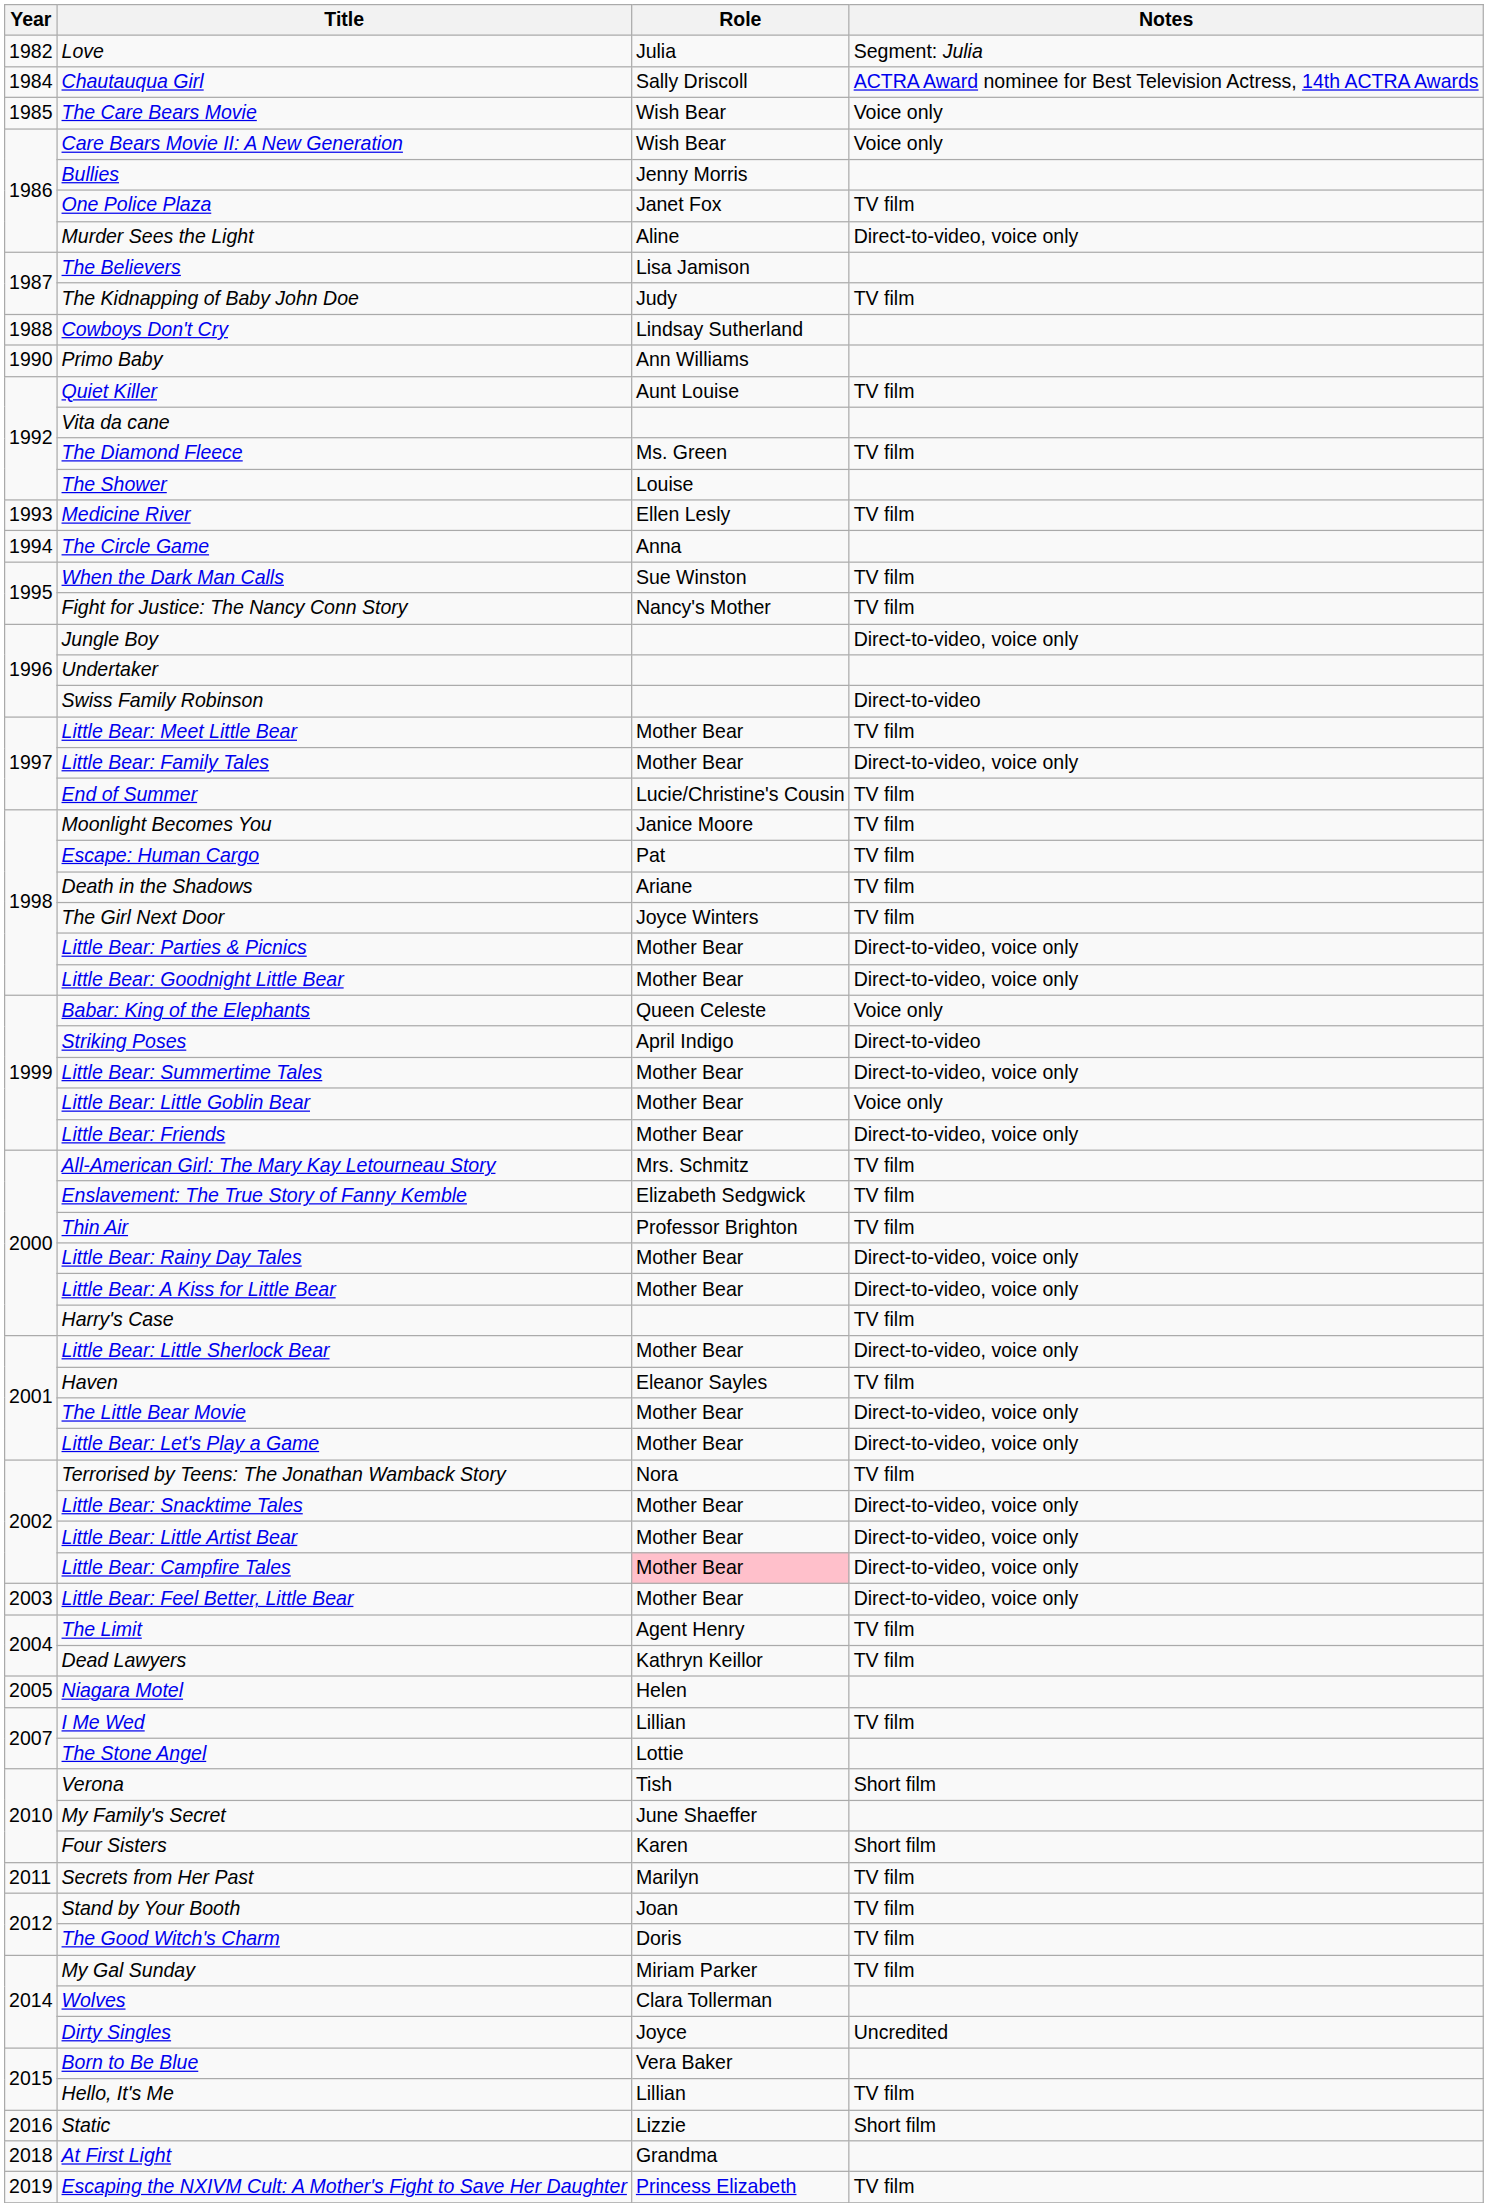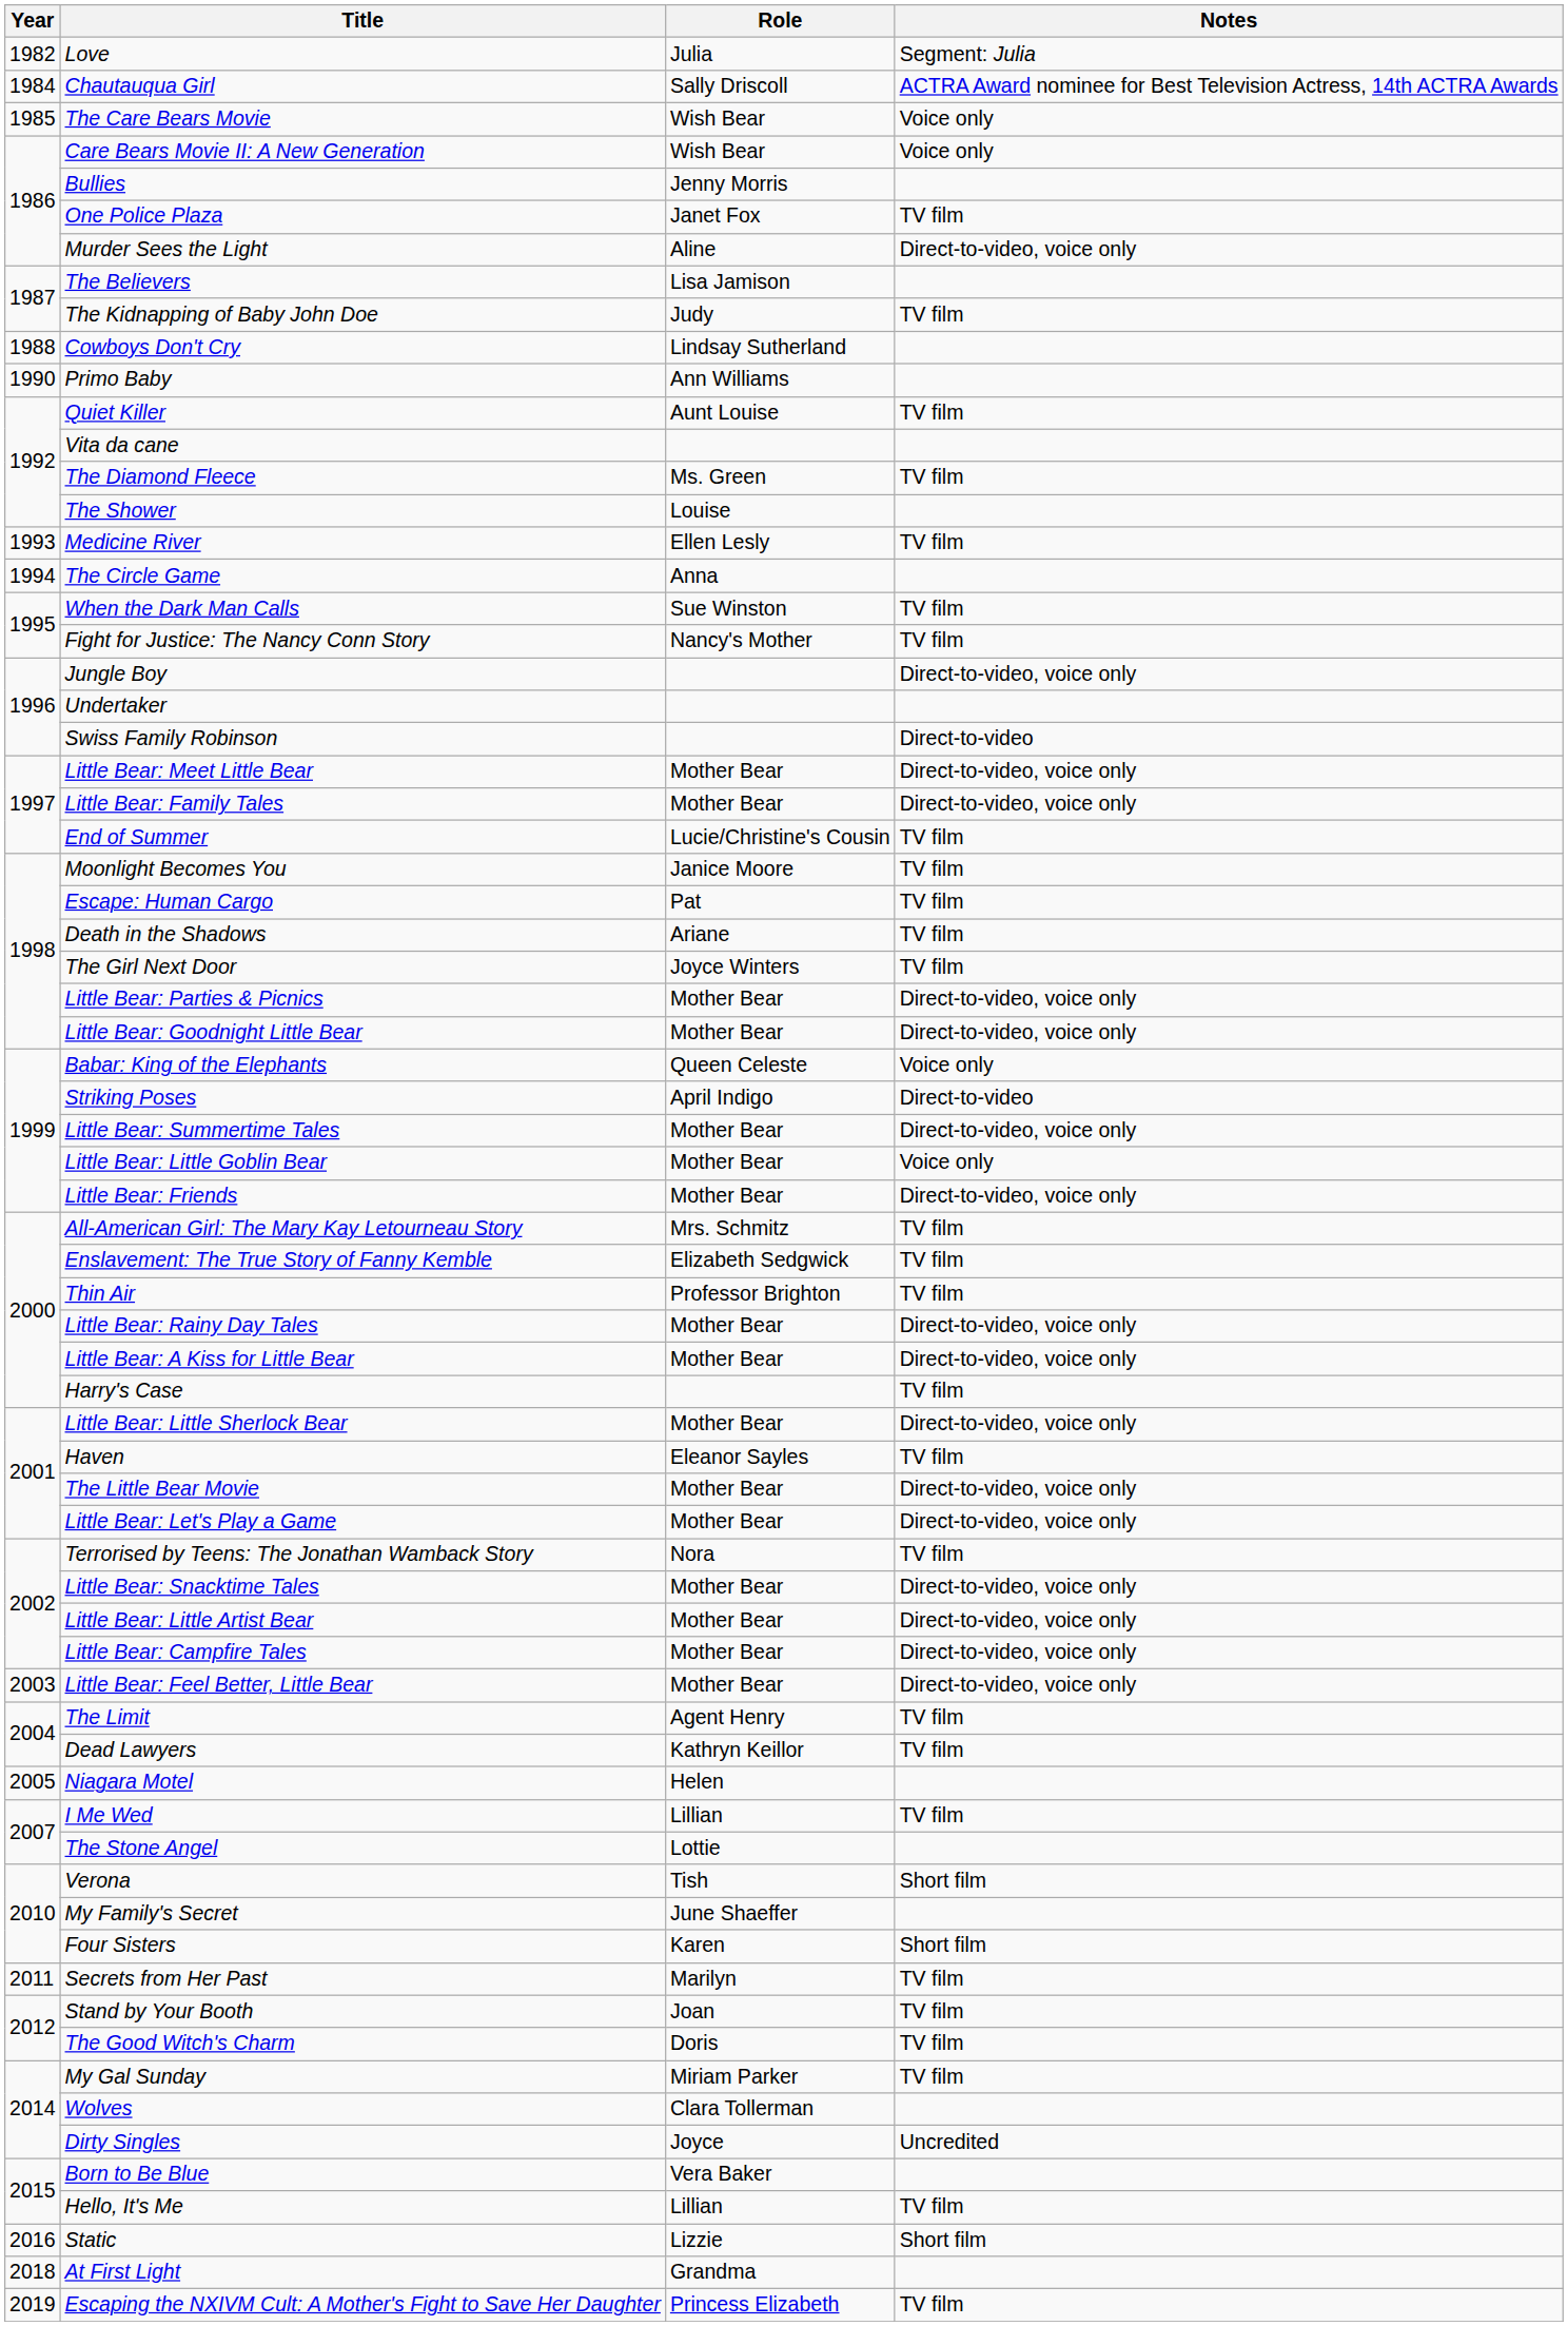 <table class="wikitable sortable">
 <tr>
 <th>Year</th>
 <th>Title</th>
 <th>Role</th>
 <th class="unsortable">Notes</th>
 </tr>
 <tr>
 <td>1982</td>
 <td><em>Love</em></td>
 <td>Julia</td>
 <td>Segment: <em>Julia</em></td>
 </tr>
 <tr>
 <td>1984</td>
 <td><em><a href='#'>Chautauqua Girl</a></em></td>
 <td>Sally Driscoll</td>
 <td><a href='#'>ACTRA Award</a> nominee for Best Television Actress, <a href='#'>14th ACTRA Awards</a></td>
 </tr>
 <tr>
 <td>1985</td>
 <td data-sort-value="Care Bears Movie, The"><em><a href='#'>The Care Bears Movie</a></em></td>
 <td>Wish Bear</td>
 <td>Voice only</td>
 </tr>
 <tr>
 <td rowspan="4">1986</td>
 <td><em><a href='#'>Care Bears Movie II: A New Generation</a></em></td>
 <td>Wish Bear</td>
 <td>Voice only</td>
 </tr>
 <tr>
 <td><em><a href='#'>Bullies</a></em></td>
 <td>Jenny Morris</td>
 <td></td>
 </tr>
 <tr>
 <td><em><a href='#'>One Police Plaza</a></em></td>
 <td>Janet Fox</td>
 <td>TV film</td>
 </tr>
 <tr>
 <td><em>Murder Sees the Light</em></td>
 <td>Aline</td>
 <td>Direct-to-video, voice only</td>
 </tr>
 <tr>
 <td rowspan="2">1987</td>
 <td data-sort-value="Believers, The"><em><a href='#'>The Believers</a></em></td>
 <td>Lisa Jamison</td>
 <td></td>
 </tr>
 <tr>
 <td data-sort-value="Kidnapping of Baby John Doe, The"><em>The Kidnapping of Baby John Doe</em></td>
 <td>Judy</td>
 <td>TV film</td>
 </tr>
 <tr>
 <td>1988</td>
 <td><em><a href='#'>Cowboys Don't Cry</a></em></td>
 <td>Lindsay Sutherland</td>
 <td></td>
 </tr>
 <tr>
 <td>1990</td>
 <td><em>Primo Baby</em></td>
 <td>Ann Williams</td>
 <td></td>
 </tr>
 <tr>
 <td rowspan="4">1992</td>
 <td><em><a href='#'>Quiet Killer</a></em></td>
 <td>Aunt Louise</td>
 <td>TV film</td>
 </tr>
 <tr>
 <td><em>Vita da cane</em></td>
 <td></td>
 <td></td>
 </tr>
 <tr>
 <td data-sort-value="Diamond Fleece, The"><em><a href='#'>The Diamond Fleece</a></em></td>
 <td>Ms. Green</td>
 <td>TV film</td>
 </tr>
 <tr>
 <td data-sort-value="Shower, The"><em><a href='#'>The Shower</a></em></td>
 <td>Louise</td>
 <td></td>
 </tr>
 <tr>
 <td>1993</td>
 <td><em><a href='#'>Medicine River</a></em></td>
 <td>Ellen Lesly</td>
 <td>TV film</td>
 </tr>
 <tr>
 <td>1994</td>
 <td data-sort-value="Circle Game, The"><em><a href='#'>The Circle Game</a></em></td>
 <td>Anna</td>
 <td></td>
 </tr>
 <tr>
 <td rowspan="2">1995</td>
 <td><em><a href='#'>When the Dark Man Calls</a></em></td>
 <td>Sue Winston</td>
 <td>TV film</td>
 </tr>
 <tr>
 <td><em>Fight for Justice: The Nancy Conn Story</em></td>
 <td>Nancy's Mother</td>
 <td>TV film</td>
 </tr>
 <tr>
 <td rowspan="3">1996</td>
 <td><em>Jungle Boy</em></td>
 <td></td>
 <td>Direct-to-video, voice only</td>
 </tr>
 <tr>
 <td><em>Undertaker</em></td>
 <td></td>
 <td></td>
 </tr>
 <tr>
 <td><em>Swiss Family Robinson</em></td>
 <td></td>
 <td>Direct-to-video</td>
 </tr>
 <tr>
 <td rowspan="3">1997</td>
 <td><em><a href='#'>Little Bear: Meet Little Bear</a></em></td>
 <td>Mother Bear</td>
-<td>TV film</td>
+<td>Direct-to-video, voice only</td>
 </tr>
 <tr>
 <td><em><a href='#'>Little Bear: Family Tales</a></em></td>
 <td>Mother Bear</td>
 <td>Direct-to-video, voice only</td>
 </tr>
 <tr>
 <td><em><a href='#'>End of Summer</a></em></td>
 <td>Lucie/Christine's Cousin</td>
 <td>TV film</td>
 </tr>
 <tr>
 <td rowspan="6">1998</td>
 <td><em>Moonlight Becomes You</em></td>
 <td>Janice Moore</td>
 <td>TV film</td>
 </tr>
 <tr>
 <td><em><a href='#'>Escape: Human Cargo</a></em></td>
 <td>Pat</td>
 <td>TV film</td>
 </tr>
 <tr>
 <td><em>Death in the Shadows</em></td>
 <td>Ariane</td>
 <td>TV film</td>
 </tr>
 <tr>
 <td data-sort-value="Girl Next Door, The"><em>The Girl Next Door</em></td>
 <td>Joyce Winters</td>
 <td>TV film</td>
 </tr>
 <tr>
 <td><em><a href='#'>Little Bear: Parties & Picnics</a></em></td>
 <td>Mother Bear</td>
 <td>Direct-to-video, voice only</td>
 </tr>
 <tr>
 <td><em><a href='#'>Little Bear: Goodnight Little Bear</a></em></td>
 <td>Mother Bear</td>
 <td>Direct-to-video, voice only</td>
 </tr>
 <tr>
 <td rowspan="5">1999</td>
 <td><em><a href='#'>Babar: King of the Elephants</a></em></td>
 <td>Queen Celeste</td>
 <td>Voice only</td>
 </tr>
 <tr>
 <td><em><a href='#'>Striking Poses</a></em></td>
 <td>April Indigo</td>
 <td>Direct-to-video</td>
 </tr>
 <tr>
 <td><em><a href='#'>Little Bear: Summertime Tales</a></em></td>
 <td>Mother Bear</td>
 <td>Direct-to-video, voice only</td>
 </tr>
 <tr>
 <td><em><a href='#'>Little Bear: Little Goblin Bear</a></em></td>
 <td>Mother Bear</td>
 <td>Voice only</td>
 </tr>
 <tr>
 <td><em><a href='#'>Little Bear: Friends</a></em></td>
 <td>Mother Bear</td>
 <td>Direct-to-video, voice only</td>
 </tr>
 <tr>
 <td rowspan="6">2000</td>
 <td><em><a href='#'>All-American Girl: The Mary Kay Letourneau Story</a></em></td>
 <td>Mrs. Schmitz</td>
 <td>TV film</td>
 </tr>
 <tr>
 <td><em><a href='#'>Enslavement: The True Story of Fanny Kemble</a></em></td>
 <td>Elizabeth Sedgwick</td>
 <td>TV film</td>
 </tr>
 <tr>
 <td><em><a href='#'>Thin Air</a></em></td>
 <td>Professor Brighton</td>
 <td>TV film</td>
 </tr>
 <tr>
 <td><em><a href='#'>Little Bear: Rainy Day Tales</a></em></td>
 <td>Mother Bear</td>
 <td>Direct-to-video, voice only</td>
 </tr>
 <tr>
 <td><em><a href='#'>Little Bear: A Kiss for Little Bear</a></em></td>
 <td>Mother Bear</td>
 <td>Direct-to-video, voice only</td>
 </tr>
 <tr>
 <td><em>Harry's Case</em></td>
 <td></td>
 <td>TV film</td>
 </tr>
 <tr>
 <td rowspan="4">2001</td>
 <td><em><a href='#'>Little Bear: Little Sherlock Bear</a></em></td>
 <td>Mother Bear</td>
 <td>Direct-to-video, voice only</td>
 </tr>
 <tr>
 <td><em>Haven</em></td>
 <td>Eleanor Sayles</td>
 <td>TV film</td>
 </tr>
 <tr>
 <td data-sort-value="Little Bear Movie, The"><em><a href='#'>The Little Bear Movie</a></em></td>
 <td>Mother Bear</td>
 <td>Direct-to-video, voice only</td>
 </tr>
 <tr>
 <td><em><a href='#'>Little Bear: Let's Play a Game</a></em></td>
 <td>Mother Bear</td>
 <td>Direct-to-video, voice only</td>
 </tr>
 <tr>
 <td rowspan="4">2002</td>
 <td><em>Terrorised by Teens: The Jonathan Wamback Story</em></td>
 <td>Nora</td>
 <td>TV film</td>
 </tr>
 <tr>
 <td><em><a href='#'>Little Bear: Snacktime Tales</a></em></td>
 <td>Mother Bear</td>
 <td>Direct-to-video, voice only</td>
 </tr>
 <tr>
 <td><em><a href='#'>Little Bear: Little Artist Bear</a></em></td>
 <td>Mother Bear</td>
 <td>Direct-to-video, voice only</td>
 </tr>
 <tr>
 <td><em><a href='#'>Little Bear: Campfire Tales</a></em></td>
-<td style="background: pink;">Mother Bear</td>
+<td>Mother Bear</td>
 <td>Direct-to-video, voice only</td>
 </tr>
 <tr>
 <td>2003</td>
 <td><em><a href='#'>Little Bear: Feel Better, Little Bear</a></em></td>
 <td>Mother Bear</td>
 <td>Direct-to-video, voice only</td>
 </tr>
 <tr>
 <td rowspan="2">2004</td>
 <td data-sort-value="Limit, The"><em><a href='#'>The Limit</a></em></td>
 <td>Agent Henry</td>
 <td>TV film</td>
 </tr>
 <tr>
 <td><em>Dead Lawyers</em></td>
 <td>Kathryn Keillor</td>
 <td>TV film</td>
 </tr>
 <tr>
 <td>2005</td>
 <td><em><a href='#'>Niagara Motel</a></em></td>
 <td>Helen</td>
 <td></td>
 </tr>
 <tr>
 <td rowspan="2">2007</td>
 <td><em><a href='#'>I Me Wed</a></em></td>
 <td>Lillian</td>
 <td>TV film</td>
 </tr>
 <tr>
 <td data-sort-value="Stone Angel, The"><em><a href='#'>The Stone Angel</a></em></td>
 <td>Lottie</td>
 <td></td>
 </tr>
 <tr>
 <td rowspan="3">2010</td>
 <td><em>Verona</em></td>
 <td>Tish</td>
 <td>Short film</td>
 </tr>
 <tr>
 <td><em>My Family's Secret</em></td>
 <td>June Shaeffer</td>
 <td></td>
 </tr>
 <tr>
 <td><em>Four Sisters</em></td>
 <td>Karen</td>
 <td>Short film</td>
 </tr>
 <tr>
 <td>2011</td>
 <td><em>Secrets from Her Past</em></td>
 <td>Marilyn</td>
 <td>TV film</td>
 </tr>
 <tr>
 <td rowspan="2">2012</td>
 <td><em>Stand by Your Booth</em></td>
 <td>Joan</td>
 <td>TV film</td>
 </tr>
 <tr>
 <td data-sort-value="Good Witch's Charm, The"><em><a href='#'>The Good Witch's Charm</a></em></td>
 <td>Doris</td>
 <td>TV film</td>
 </tr>
 <tr>
 <td rowspan="3">2014</td>
 <td><em>My Gal Sunday</em></td>
 <td>Miriam Parker</td>
 <td>TV film</td>
 </tr>
 <tr>
 <td><em><a href='#'>Wolves</a></em></td>
 <td>Clara Tollerman</td>
 <td></td>
 </tr>
 <tr>
 <td><em><a href='#'>Dirty Singles</a></em></td>
 <td>Joyce</td>
 <td>Uncredited</td>
 </tr>
 <tr>
 <td rowspan="2">2015</td>
 <td><em><a href='#'>Born to Be Blue</a></em></td>
 <td>Vera Baker</td>
 <td></td>
 </tr>
 <tr>
 <td><em>Hello, It's Me</em></td>
 <td>Lillian</td>
 <td>TV film</td>
 </tr>
 <tr>
 <td>2016</td>
 <td><em>Static</em></td>
 <td>Lizzie</td>
 <td>Short film</td>
 </tr>
 <tr>
 <td>2018</td>
 <td><em><a href='#'>At First Light</a></em></td>
 <td>Grandma</td>
 <td></td>
 </tr>
 <tr>
 <td>2019</td>
 <td><em><a href='#'>Escaping the NXIVM Cult: A Mother's Fight to Save Her Daughter</a></em></td>
 <td><a href='#'>Princess Elizabeth</a></td>
 <td>TV film</td>
 </tr>
 <tr>
 </tr>
 </table>
